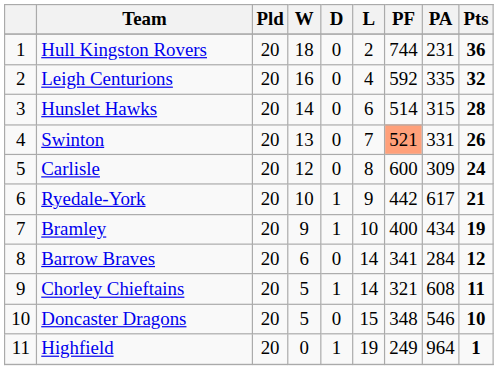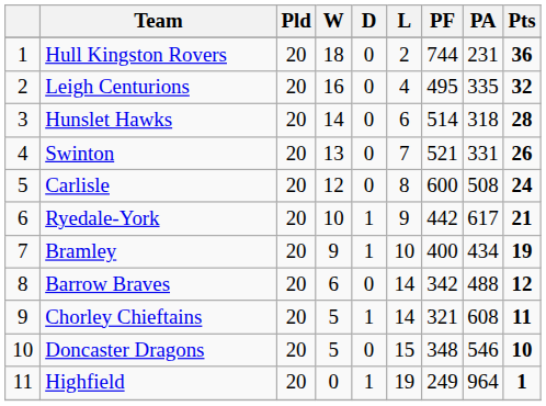 <table class="wikitable" style="text-align:center;">
 <tr>
 <th width=20 abbr="Position"></th>
 <th width=175>Team</th>
 <th width=20 abbr="Played">Pld</th>
 <th width=20 abbr="Won">W</th>
 <th width=20 abbr="Drawn">D</th>
 <th width=20 abbr="Lost">L</th>
 <th width=20 abbr="Points for">PF</th>
 <th width=20 abbr="Points against">PA</th>
 <th width=20 abbr="Points">Pts</th>
 </tr>
 <tr>
 </tr>
 <tr>
 <td>1</td>
 <td style="text-align:left;"> <a href='#'>Hull Kingston Rovers</a></td>
 <td>20</td>
 <td>18</td>
 <td>0</td>
 <td>2</td>
 <td>744</td>
 <td>231</td>
 <td><strong>36</strong></td>
 </tr>
 <tr>
 <td>2</td>
 <td style="text-align:left;"> <a href='#'>Leigh Centurions</a></td>
 <td>20</td>
 <td>16</td>
 <td>0</td>
 <td>4</td>
-<td>592</td>
+<td>495</td>
 <td>335</td>
 <td><strong>32</strong></td>
 </tr>
 <tr>
 <td>3</td>
 <td style="text-align:left;"> <a href='#'>Hunslet Hawks</a></td>
 <td>20</td>
 <td>14</td>
 <td>0</td>
 <td>6</td>
 <td>514</td>
-<td>315</td>
+<td>318</td>
 <td><strong>28</strong></td>
 </tr>
 <tr>
 <td>4</td>
 <td style="text-align:left;"> <a href='#'>Swinton</a></td>
 <td>20</td>
 <td>13</td>
 <td>0</td>
 <td>7</td>
-<td style="background: lightsalmon;">521</td>
+<td>521</td>
 <td>331</td>
 <td><strong>26</strong></td>
 </tr>
 <tr>
 <td>5</td>
 <td style="text-align:left;"><a href='#'>Carlisle</a></td>
 <td>20</td>
 <td>12</td>
 <td>0</td>
 <td>8</td>
 <td>600</td>
-<td>309</td>
+<td>508</td>
 <td><strong>24</strong></td>
 </tr>
 <tr>
 <td>6</td>
 <td style="text-align:left;"> <a href='#'>Ryedale-York</a></td>
 <td>20</td>
 <td>10</td>
 <td>1</td>
 <td>9</td>
 <td>442</td>
 <td>617</td>
 <td><strong>21</strong></td>
 </tr>
 <tr>
 <td>7</td>
 <td style="text-align:left;"> <a href='#'>Bramley</a></td>
 <td>20</td>
 <td>9</td>
 <td>1</td>
 <td>10</td>
 <td>400</td>
 <td>434</td>
 <td><strong>19</strong></td>
 </tr>
 <tr>
 <td>8</td>
 <td style="text-align:left;"> <a href='#'>Barrow Braves</a></td>
 <td>20</td>
 <td>6</td>
 <td>0</td>
 <td>14</td>
-<td>341</td>
-<td>284</td>
+<td>342</td>
+<td>488</td>
 <td><strong>12</strong></td>
 </tr>
 <tr>
 <td>9</td>
 <td style="text-align:left;"> <a href='#'>Chorley Chieftains</a></td>
 <td>20</td>
 <td>5</td>
 <td>1</td>
 <td>14</td>
 <td>321</td>
 <td>608</td>
 <td><strong>11</strong></td>
 </tr>
 <tr>
 <td>10</td>
 <td style="text-align:left;"> <a href='#'>Doncaster Dragons</a></td>
 <td>20</td>
 <td>5</td>
 <td>0</td>
 <td>15</td>
 <td>348</td>
 <td>546</td>
 <td><strong>10</strong></td>
 </tr>
 <tr>
 <td>11</td>
 <td style="text-align:left;"><a href='#'>Highfield</a></td>
 <td>20</td>
 <td>0</td>
 <td>1</td>
 <td>19</td>
 <td>249</td>
 <td>964</td>
 <td><strong>1</strong></td>
 </tr>
 <tr>
 </tr>
 </table>
